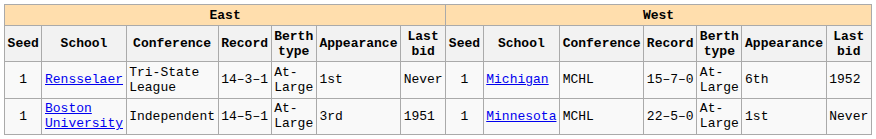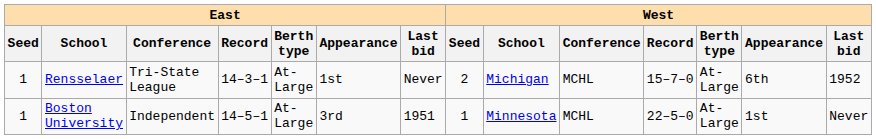 <table class="wikitable">
 <tr>
 <th colspan="7" style="background:#ffdead;">East</th>
 <th colspan="7" style="background:#ffdead;">West</th>
 </tr>
 <tr>
 <th>Seed</th>
 <th>School</th>
 <th>Conference</th>
 <th>Record</th>
 <th>Berth type</th>
 <th>Appearance</th>
 <th>Last bid</th>
 <th>Seed</th>
 <th>School</th>
 <th>Conference</th>
 <th>Record</th>
 <th>Berth type</th>
 <th>Appearance</th>
 <th>Last bid</th>
 </tr>
 <tr>
 <td align=center>1</td>
 <td><a href='#'>Rensselaer</a></td>
 <td>Tri-State League</td>
 <td>14–3–1</td>
 <td>At-Large</td>
 <td>1st</td>
 <td>Never</td>
-<td align=center>1</td>
+<td align=center>2</td>
 <td><a href='#'>Michigan</a></td>
 <td>MCHL</td>
 <td>15–7–0</td>
 <td>At-Large</td>
 <td>6th</td>
 <td>1952</td>
 </tr>
 <tr>
 <td align=center>1</td>
 <td><a href='#'>Boston University</a></td>
 <td>Independent</td>
 <td>14–5–1</td>
 <td>At-Large</td>
 <td>3rd</td>
 <td>1951</td>
 <td align=center>1</td>
 <td><a href='#'>Minnesota</a></td>
 <td>MCHL</td>
 <td>22–5–0</td>
 <td>At-Large</td>
 <td>1st</td>
 <td>Never</td>
 </tr>
 <tr>
 </tr>
 </table>
